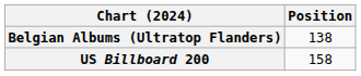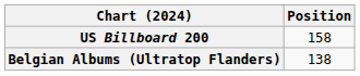 <table class="wikitable sortable plainrowheaders" style="text-align:center">
 <tr>
 <th scope="col">Chart (2024)</th>
 <th scope="col">Position</th>
 </tr>
 <tr>
+<th scope="row">US <em>Billboard</em> 200</th>
+<td>158</td>
+</tr>
+<tr>
 <th scope="row">Belgian Albums (Ultratop Flanders)</th>
 <td>138</td>
 </tr>
-<tr>
-<th scope="row">US <em>Billboard</em> 200</th>
-<td>158</td>
-</tr>
 </table>
